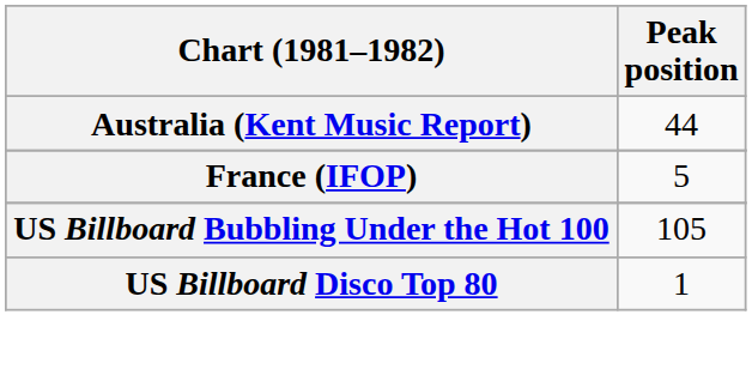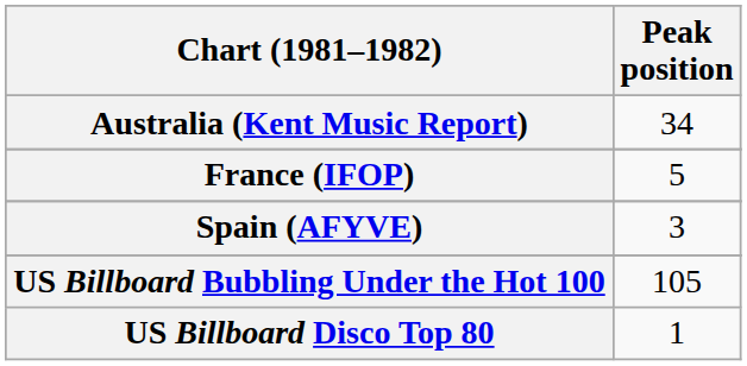 <table class="wikitable sortable plainrowheaders" style="text-align:center">
 <tr>
 <th scope="col">Chart (1981–1982)</th>
 <th scope="col">Peak<br>position</th>
 </tr>
 <tr>
 <th scope="row">Australia (<a href='#'>Kent Music Report</a>)</th>
-<td>44</td>
+<td>34</td>
 </tr>
 <tr>
 </tr>
 <tr>
 <th scope="row">France (<a href='#'>IFOP</a>)</th>
 <td>5</td>
 </tr>
 <tr>
 </tr>
 <tr>
 </tr>
 <tr>
 </tr>
 <tr>
 </tr>
 <tr>
+<th scope="row">Spain (<a href='#'>AFYVE</a>)</th>
+<td>3</td>
+</tr>
+<tr>
 </tr>
 <tr>
 <th scope="row">US <em>Billboard</em> <a href='#'>Bubbling Under the Hot 100</a></th>
 <td>105</td>
 </tr>
 <tr>
 <th scope="row">US <em>Billboard</em> <a href='#'>Disco Top 80</a></th>
 <td>1</td>
 </tr>
 </table>
